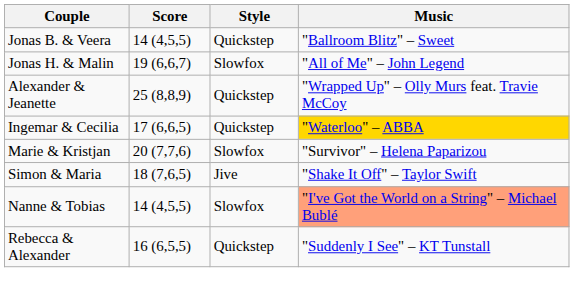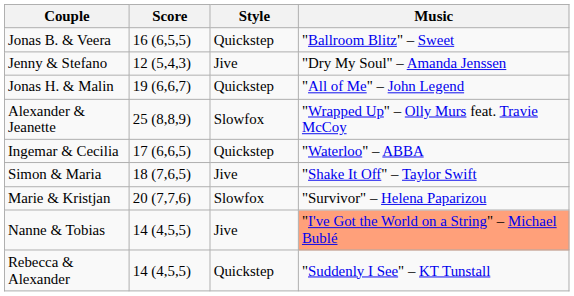 <table class="wikitable">
 <tr>
 <th width="160">Couple</th>
 <th width="100">Score</th>
 <th width="100">Style</th>
 <th width="400">Music</th>
 </tr>
 <tr>
 <td>Jonas B. & Veera</td>
-<td>14 (4,5,5)</td>
+<td>16 (6,5,5)</td>
 <td>Quickstep</td>
 <td>"<a href='#'>Ballroom Blitz</a>" – <a href='#'>Sweet</a></td>
 </tr>
 <tr>
+<td>Jenny & Stefano</td>
+<td>12 (5,4,3)</td>
+<td>Jive</td>
+<td>"Dry My Soul" – <a href='#'>Amanda Jenssen</a></td>
+</tr>
+<tr>
 <td>Jonas H. & Malin</td>
 <td>19 (6,6,7)</td>
-<td>Slowfox</td>
+<td>Quickstep</td>
 <td>"<a href='#'>All of Me</a>" – <a href='#'>John Legend</a></td>
 </tr>
 <tr>
 <td>Alexander & Jeanette</td>
 <td>25 (8,8,9)</td>
-<td>Quickstep</td>
+<td>Slowfox</td>
 <td>"<a href='#'>Wrapped Up</a>" – <a href='#'>Olly Murs</a> feat. <a href='#'>Travie McCoy</a></td>
 </tr>
 <tr>
 <td>Ingemar & Cecilia</td>
 <td>17 (6,6,5)</td>
 <td>Quickstep</td>
-<td style="background: gold;">"<a href='#'>Waterloo</a>" – <a href='#'>ABBA</a></td>
+<td>"<a href='#'>Waterloo</a>" – <a href='#'>ABBA</a></td>
+</tr>
+<tr>
+<td>Simon & Maria</td>
+<td>18 (7,6,5)</td>
+<td>Jive</td>
+<td>"<a href='#'>Shake It Off</a>"  – <a href='#'>Taylor Swift</a></td>
 </tr>
 <tr>
 <td>Marie & Kristjan</td>
 <td>20 (7,7,6)</td>
 <td>Slowfox</td>
 <td>"Survivor"  – <a href='#'>Helena Paparizou</a></td>
 </tr>
 <tr>
-<td>Simon & Maria</td>
-<td>18 (7,6,5)</td>
-<td>Jive</td>
-<td>"<a href='#'>Shake It Off</a>"  – <a href='#'>Taylor Swift</a></td>
-</tr>
-<tr>
 <td>Nanne & Tobias</td>
 <td>14 (4,5,5)</td>
-<td>Slowfox</td>
+<td>Jive</td>
 <td style="background: lightsalmon;">"<a href='#'>I've Got the World on a String</a>"  – <a href='#'>Michael Bublé</a></td>
 </tr>
 <tr>
 <td>Rebecca & Alexander</td>
-<td>16 (6,5,5)</td>
+<td>14 (4,5,5)</td>
 <td>Quickstep</td>
 <td>"<a href='#'>Suddenly I See</a>"  – <a href='#'>KT Tunstall</a></td>
 </tr>
 </table>
